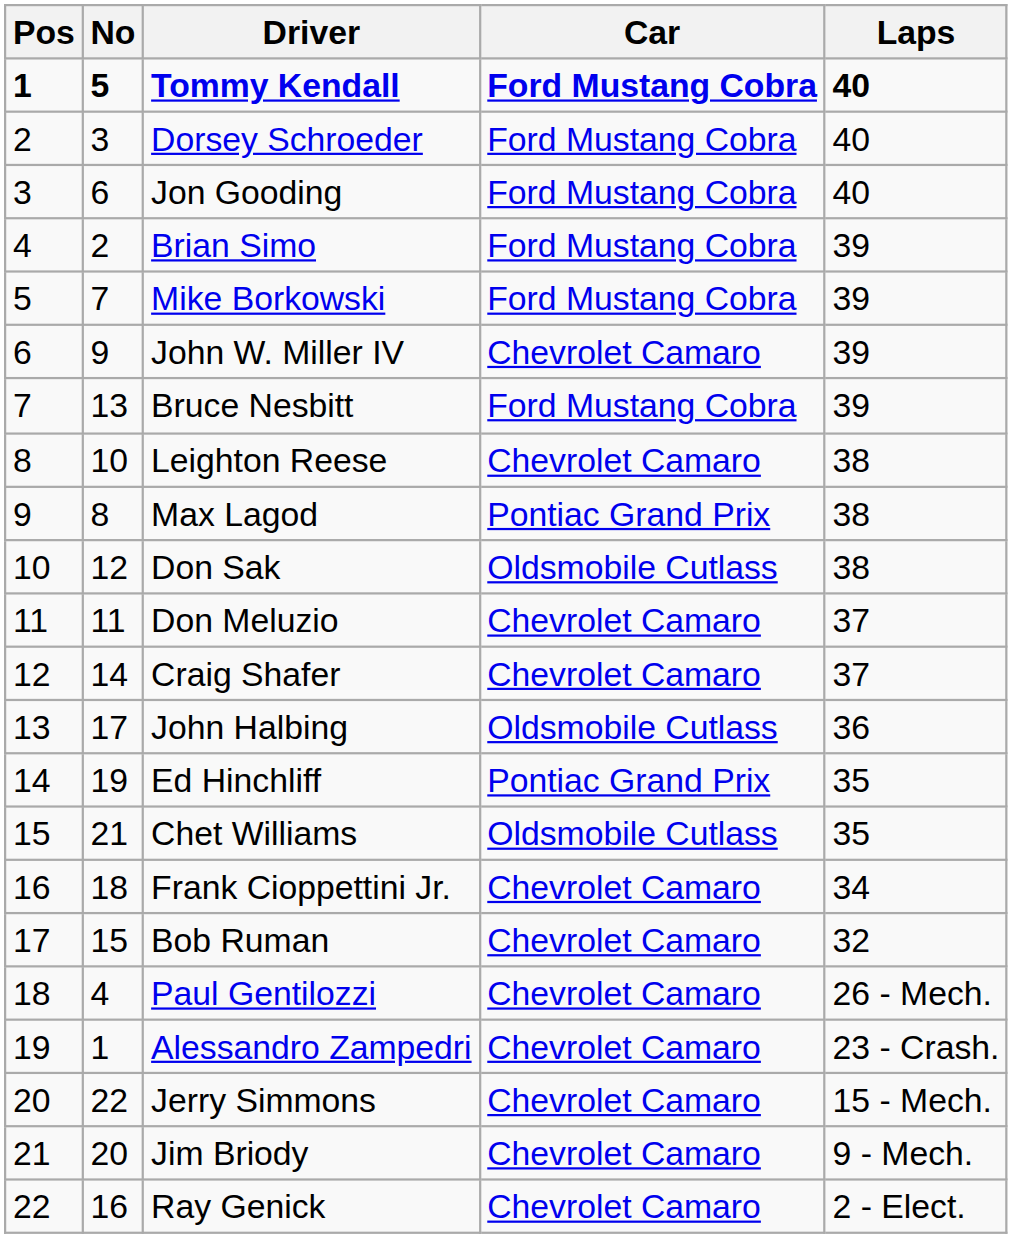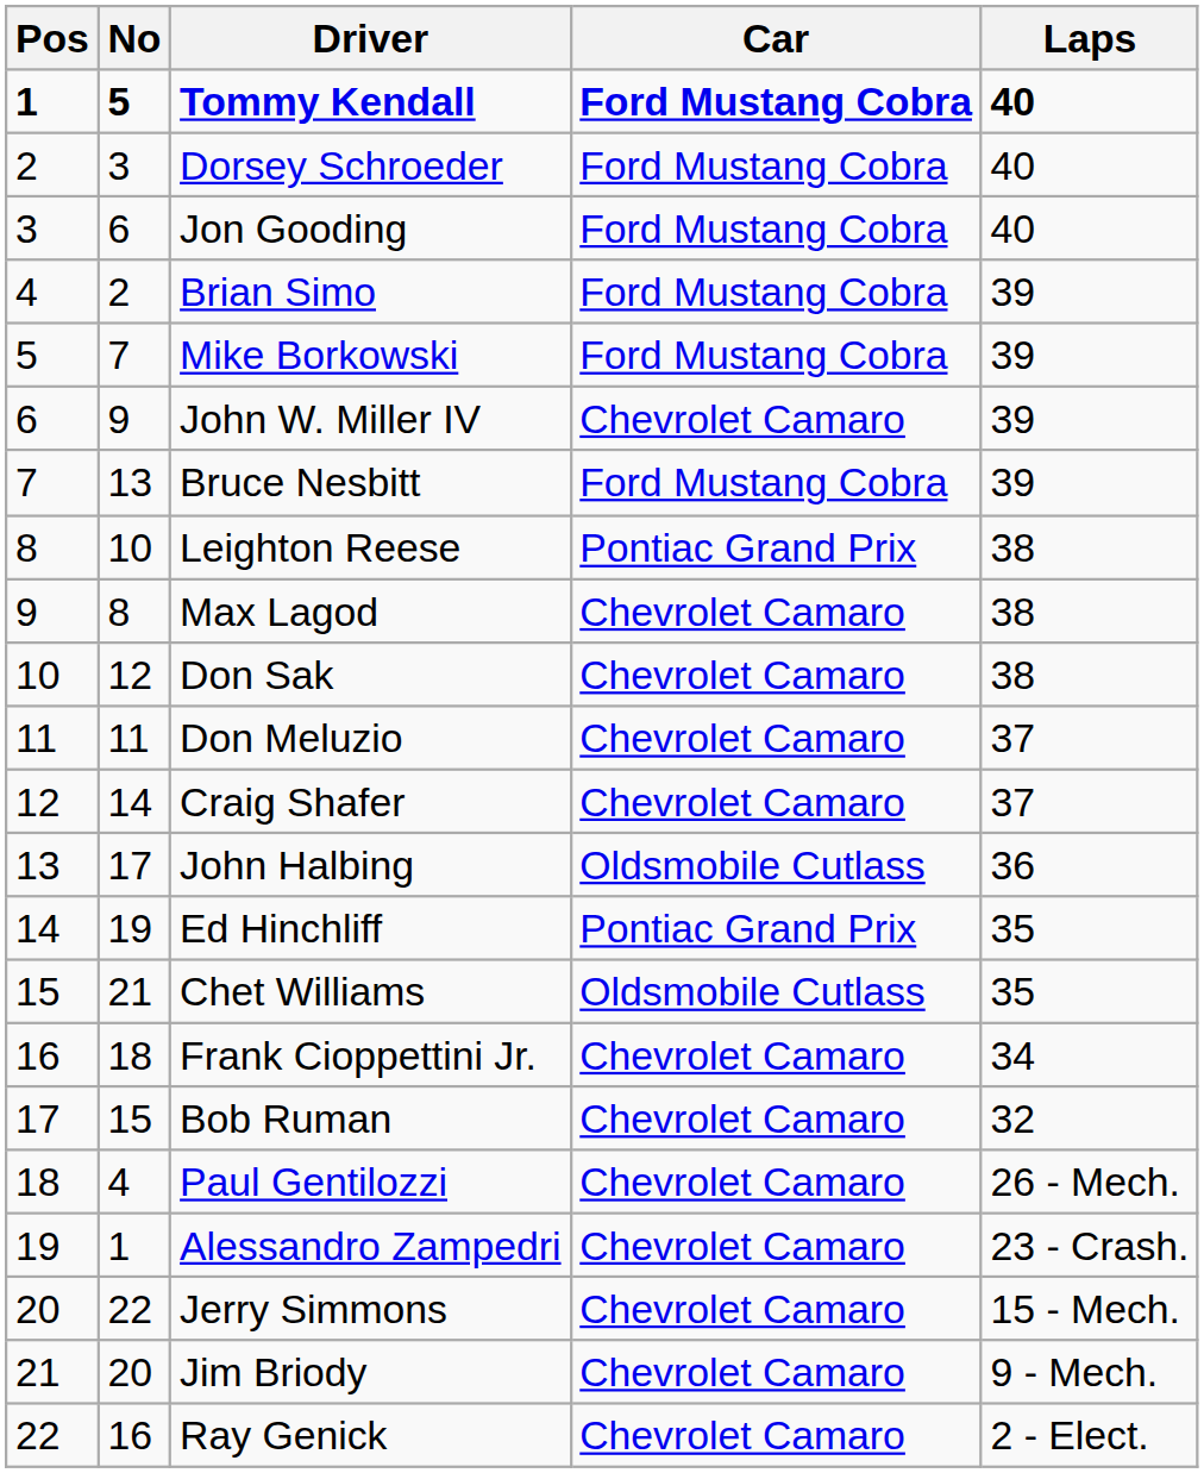 <table class="wikitable" style="font-size: 95%;">
 <tr>
 <th>Pos</th>
 <th>No</th>
 <th>Driver</th>
 <th>Car</th>
 <th>Laps</th>
 </tr>
 <tr style="font-weight:bold">
 <td>1</td>
 <td>5</td>
 <td> <a href='#'>Tommy Kendall</a></td>
 <td><a href='#'>Ford Mustang Cobra</a></td>
 <td>40</td>
 </tr>
 <tr>
 <td>2</td>
 <td>3</td>
 <td> <a href='#'>Dorsey Schroeder</a></td>
 <td><a href='#'>Ford Mustang Cobra</a></td>
 <td>40</td>
 </tr>
 <tr>
 <td>3</td>
 <td>6</td>
 <td> Jon Gooding</td>
 <td><a href='#'>Ford Mustang Cobra</a></td>
 <td>40</td>
 </tr>
 <tr>
 <td>4</td>
 <td>2</td>
 <td> <a href='#'>Brian Simo</a></td>
 <td><a href='#'>Ford Mustang Cobra</a></td>
 <td>39</td>
 </tr>
 <tr>
 <td>5</td>
 <td>7</td>
 <td> <a href='#'>Mike Borkowski</a></td>
 <td><a href='#'>Ford Mustang Cobra</a></td>
 <td>39</td>
 </tr>
 <tr>
 <td>6</td>
 <td>9</td>
 <td> John W. Miller IV</td>
 <td><a href='#'>Chevrolet Camaro</a></td>
 <td>39</td>
 </tr>
 <tr>
 <td>7</td>
 <td>13</td>
 <td> Bruce Nesbitt</td>
 <td><a href='#'>Ford Mustang Cobra</a></td>
 <td>39</td>
 </tr>
 <tr>
 <td>8</td>
 <td>10</td>
 <td> Leighton Reese</td>
-<td><a href='#'>Chevrolet Camaro</a></td>
+<td><a href='#'>Pontiac Grand Prix</a></td>
 <td>38</td>
 </tr>
 <tr>
 <td>9</td>
 <td>8</td>
 <td> Max Lagod</td>
-<td><a href='#'>Pontiac Grand Prix</a></td>
+<td><a href='#'>Chevrolet Camaro</a></td>
 <td>38</td>
 </tr>
 <tr>
 <td>10</td>
 <td>12</td>
 <td> Don Sak</td>
-<td><a href='#'>Oldsmobile Cutlass</a></td>
+<td><a href='#'>Chevrolet Camaro</a></td>
 <td>38</td>
 </tr>
 <tr>
 <td>11</td>
 <td>11</td>
 <td> Don Meluzio</td>
 <td><a href='#'>Chevrolet Camaro</a></td>
 <td>37</td>
 </tr>
 <tr>
 <td>12</td>
 <td>14</td>
 <td> Craig Shafer</td>
 <td><a href='#'>Chevrolet Camaro</a></td>
 <td>37</td>
 </tr>
 <tr>
 <td>13</td>
 <td>17</td>
 <td> John Halbing</td>
 <td><a href='#'>Oldsmobile Cutlass</a></td>
 <td>36</td>
 </tr>
 <tr>
 <td>14</td>
 <td>19</td>
 <td> Ed Hinchliff</td>
 <td><a href='#'>Pontiac Grand Prix</a></td>
 <td>35</td>
 </tr>
 <tr>
 <td>15</td>
 <td>21</td>
 <td> Chet Williams</td>
 <td><a href='#'>Oldsmobile Cutlass</a></td>
 <td>35</td>
 </tr>
 <tr>
 <td>16</td>
 <td>18</td>
 <td> Frank Cioppettini Jr.</td>
 <td><a href='#'>Chevrolet Camaro</a></td>
 <td>34</td>
 </tr>
 <tr>
 <td>17</td>
 <td>15</td>
 <td>Bob Ruman</td>
 <td><a href='#'>Chevrolet Camaro</a></td>
 <td>32</td>
 </tr>
 <tr>
 <td>18</td>
 <td>4</td>
 <td> <a href='#'>Paul Gentilozzi</a></td>
 <td><a href='#'>Chevrolet Camaro</a></td>
 <td>26 - Mech.</td>
 </tr>
 <tr>
 <td>19</td>
 <td>1</td>
 <td> <a href='#'>Alessandro Zampedri</a></td>
 <td><a href='#'>Chevrolet Camaro</a></td>
 <td>23 - Crash.</td>
 </tr>
 <tr>
 <td>20</td>
 <td>22</td>
 <td> Jerry Simmons</td>
 <td><a href='#'>Chevrolet Camaro</a></td>
 <td>15 - Mech.</td>
 </tr>
 <tr>
 <td>21</td>
 <td>20</td>
 <td> Jim Briody</td>
 <td><a href='#'>Chevrolet Camaro</a></td>
 <td>9 - Mech.</td>
 </tr>
 <tr>
 <td>22</td>
 <td>16</td>
 <td> Ray Genick</td>
 <td><a href='#'>Chevrolet Camaro</a></td>
 <td>2 - Elect.</td>
 </tr>
 </table>
